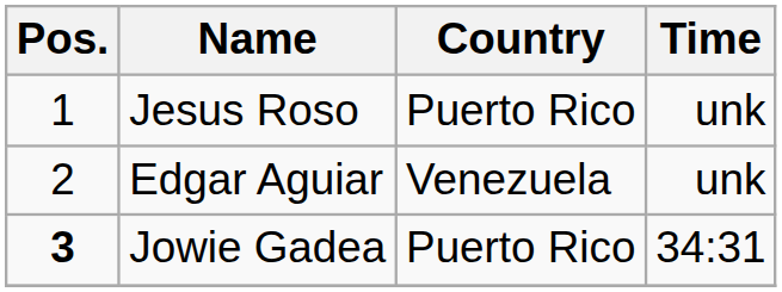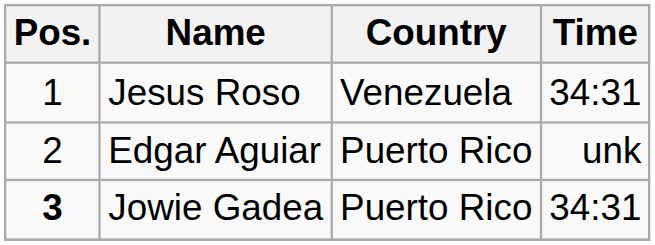 <table class="wikitable sortable">
 <tr>
 <th>Pos.</th>
 <th>Name</th>
 <th>Country</th>
 <th>Time</th>
 </tr>
 <tr>
 <td align="center">1</td>
 <td>Jesus Roso</td>
-<td>Puerto Rico</td>
-<td align="right">unk</td>
+<td>Venezuela</td>
+<td align="right">34:31</td>
 </tr>
 <tr>
 <td align="center">2</td>
 <td>Edgar Aguiar</td>
-<td>Venezuela</td>
+<td>Puerto Rico</td>
 <td align="right">unk</td>
 </tr>
 <tr>
 <td align="center"><strong>3</strong></td>
 <td>Jowie Gadea</td>
 <td>Puerto Rico</td>
 <td align="right">34:31</td>
 </tr>
 <tr>
 </tr>
 </table>
